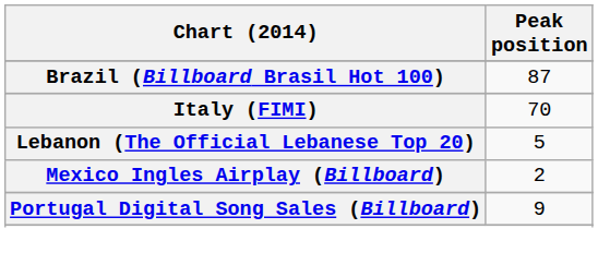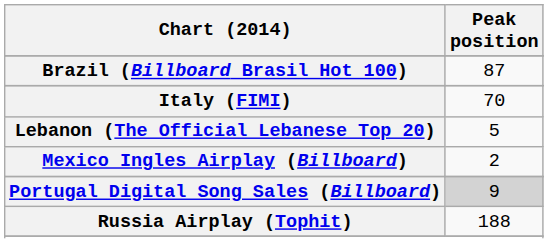 <table class="wikitable sortable plainrowheaders" style="text-align:center">
 <tr>
 <th scope="col">Chart (2014)</th>
 <th scope="col">Peak<br>position</th>
 </tr>
 <tr>
 </tr>
 <tr>
 </tr>
 <tr>
 </tr>
 <tr>
 </tr>
 <tr>
 <th scope="row">Brazil (<a href='#'><em>Billboard</em> Brasil Hot 100</a>)</th>
 <td>87</td>
 </tr>
 <tr>
 </tr>
 <tr>
 </tr>
 <tr>
 </tr>
 <tr>
 </tr>
 <tr>
 </tr>
 <tr>
 </tr>
 <tr>
 <th scope="row">Italy (<a href='#'>FIMI</a>)</th>
 <td>70</td>
 </tr>
 <tr>
 <th scope="row">Lebanon (<a href='#'>The Official Lebanese Top 20</a>)</th>
 <td>5</td>
 </tr>
 <tr>
 <th scope="row"><a href='#'>Mexico Ingles Airplay</a> (<em><a href='#'>Billboard</a></em>)</th>
 <td>2</td>
 </tr>
 <tr>
 </tr>
 <tr>
 </tr>
 <tr>
 <th scope="row"><a href='#'>Portugal Digital Song Sales</a> (<a href='#'><em>Billboard</em></a>)</th>
-<td>9</td>
+<td style="background: lightgrey;">9</td>
+</tr>
+<tr>
+<th scope="row">Russia Airplay (<a href='#'>Tophit</a>)</th>
+<td>188</td>
 </tr>
 <tr>
 </tr>
 <tr>
 </tr>
 <tr>
 </tr>
 <tr>
 </tr>
 <tr>
 </tr>
 <tr>
 </tr>
 <tr>
 </tr>
 <tr>
 </tr>
 <tr>
 </tr>
 </table>
